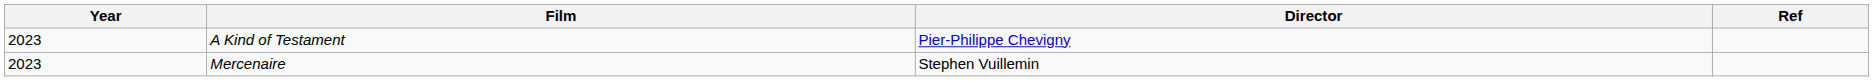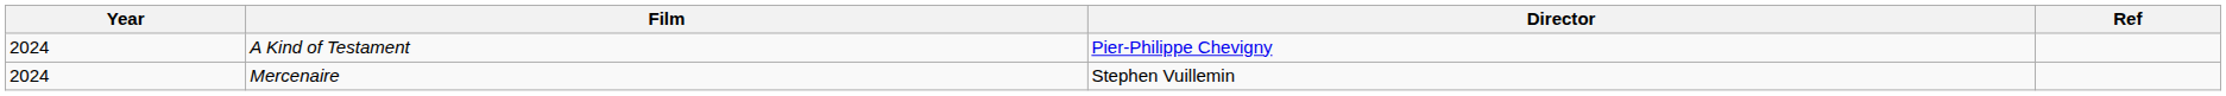 <table class="wikitable sortable"  width=100%>
 <tr>
 <th>Year</th>
 <th>Film</th>
 <th>Director</th>
 <th>Ref</th>
 </tr>
 <tr>
-<td>2023</td>
+<td>2024</td>
 <td><em>A Kind of Testament</em></td>
 <td><a href='#'>Pier-Philippe Chevigny</a></td>
 <td></td>
 </tr>
 <tr>
-<td>2023</td>
+<td>2024</td>
 <td><em>Mercenaire</em></td>
 <td>Stephen Vuillemin</td>
 <td></td>
 </tr>
 </table>
